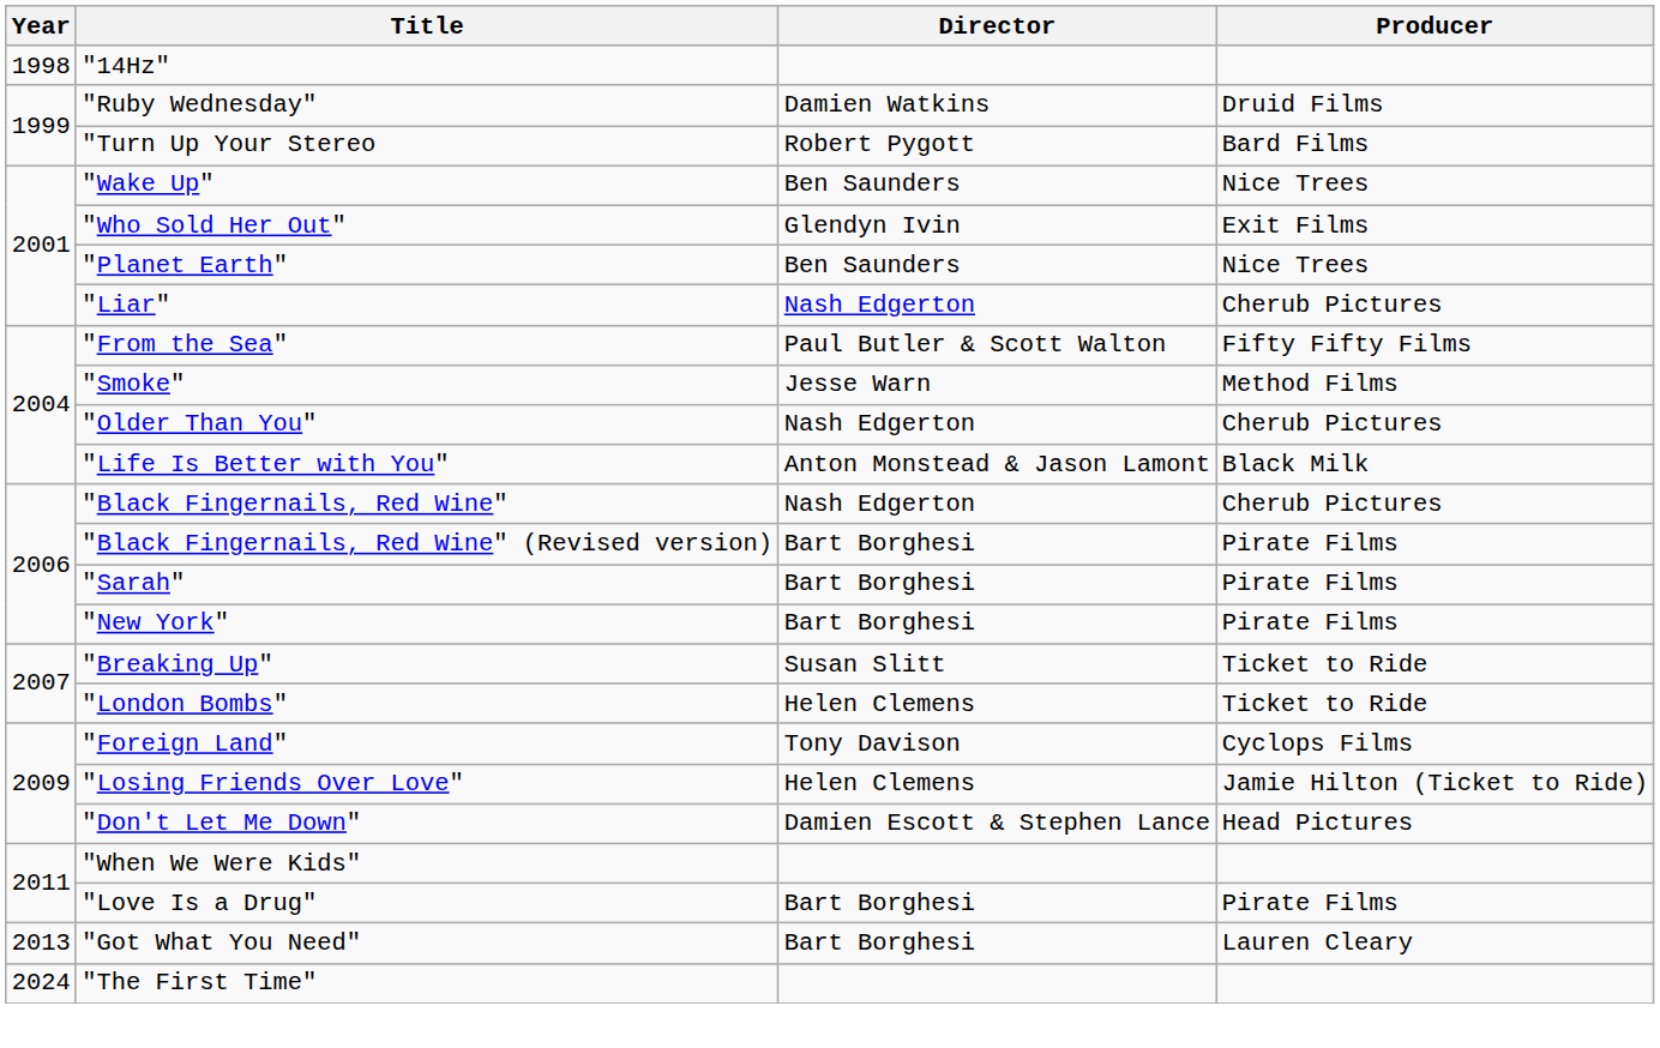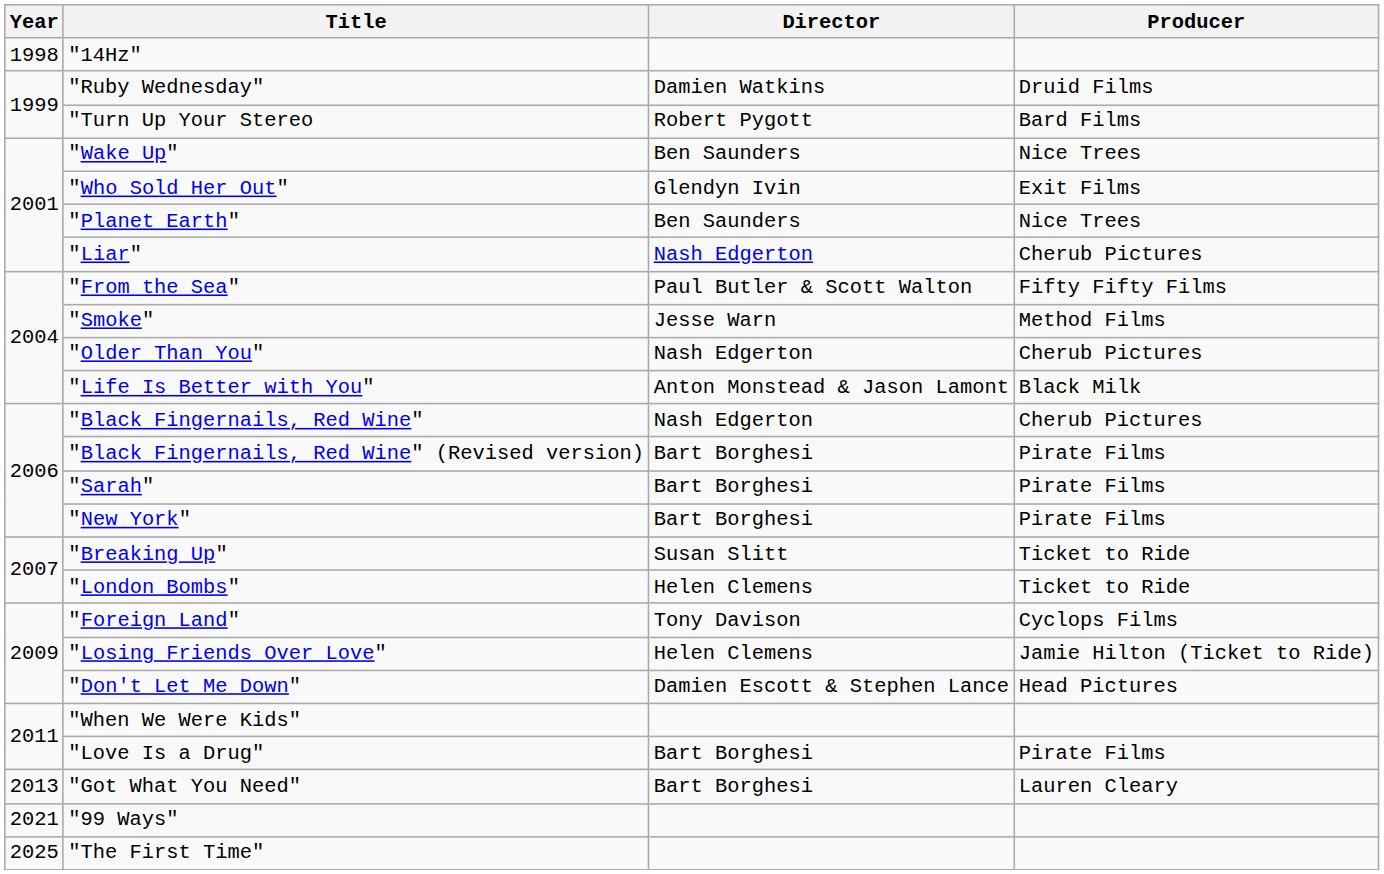 <table class="wikitable">
 <tr>
 <th>Year</th>
 <th>Title</th>
 <th>Director</th>
 <th>Producer</th>
 </tr>
 <tr>
 <td>1998</td>
 <td>"14Hz"</td>
 <td></td>
 <td></td>
 </tr>
 <tr>
 <td rowspan="2">1999</td>
 <td>"Ruby Wednesday"</td>
 <td>Damien Watkins</td>
 <td>Druid Films</td>
 </tr>
 <tr>
 <td>"Turn Up Your Stereo</td>
 <td>Robert Pygott</td>
 <td>Bard Films</td>
 </tr>
 <tr>
 <td rowspan="4">2001</td>
 <td>"<a href='#'>Wake Up</a>"</td>
 <td>Ben Saunders</td>
 <td>Nice Trees</td>
 </tr>
 <tr>
 <td>"<a href='#'>Who Sold Her Out</a>"</td>
 <td>Glendyn Ivin</td>
 <td>Exit Films</td>
 </tr>
 <tr>
 <td>"<a href='#'>Planet Earth</a>"</td>
 <td>Ben Saunders</td>
 <td>Nice Trees</td>
 </tr>
 <tr>
 <td>"<a href='#'>Liar</a>"</td>
 <td><a href='#'>Nash Edgerton</a></td>
 <td>Cherub Pictures</td>
 </tr>
 <tr>
 <td rowspan="4">2004</td>
 <td>"<a href='#'>From the Sea</a>"</td>
 <td>Paul Butler & Scott Walton</td>
 <td>Fifty Fifty Films</td>
 </tr>
 <tr>
 <td>"<a href='#'>Smoke</a>"</td>
 <td>Jesse Warn</td>
 <td>Method Films</td>
 </tr>
 <tr>
 <td>"<a href='#'>Older Than You</a>"</td>
 <td>Nash Edgerton</td>
 <td>Cherub Pictures</td>
 </tr>
 <tr>
 <td>"<a href='#'>Life Is Better with You</a>"</td>
 <td>Anton Monstead & Jason Lamont</td>
 <td>Black Milk</td>
 </tr>
 <tr>
 <td rowspan="4">2006</td>
 <td>"<a href='#'>Black Fingernails, Red Wine</a>"</td>
 <td>Nash Edgerton</td>
 <td>Cherub Pictures</td>
 </tr>
 <tr>
 <td>"<a href='#'>Black Fingernails, Red Wine</a>" (Revised version)</td>
 <td>Bart Borghesi</td>
 <td>Pirate Films</td>
 </tr>
 <tr>
 <td>"<a href='#'>Sarah</a>"</td>
 <td>Bart Borghesi</td>
 <td>Pirate Films</td>
 </tr>
 <tr>
 <td>"<a href='#'>New York</a>"</td>
 <td>Bart Borghesi</td>
 <td>Pirate Films</td>
 </tr>
 <tr>
 <td rowspan="2">2007</td>
 <td>"<a href='#'>Breaking Up</a>"</td>
 <td>Susan Slitt</td>
 <td>Ticket to Ride</td>
 </tr>
 <tr>
 <td>"<a href='#'>London Bombs</a>"</td>
 <td>Helen Clemens</td>
 <td>Ticket to Ride</td>
 </tr>
 <tr>
 <td rowspan="3">2009</td>
 <td>"<a href='#'>Foreign Land</a>"</td>
 <td>Tony Davison</td>
 <td>Cyclops Films</td>
 </tr>
 <tr>
 <td>"<a href='#'>Losing Friends Over Love</a>"</td>
 <td>Helen Clemens</td>
 <td>Jamie Hilton (Ticket to Ride)</td>
 </tr>
 <tr>
 <td>"<a href='#'>Don't Let Me Down</a>"</td>
 <td>Damien Escott & Stephen Lance</td>
 <td>Head Pictures</td>
 </tr>
 <tr>
 <td rowspan="2">2011</td>
 <td>"When We Were Kids"</td>
 <td></td>
 <td></td>
 </tr>
 <tr>
 <td>"Love Is a Drug"</td>
 <td>Bart Borghesi</td>
 <td>Pirate Films</td>
 </tr>
 <tr>
 <td>2013</td>
 <td>"Got What You Need"</td>
 <td>Bart Borghesi</td>
 <td>Lauren Cleary</td>
 </tr>
 <tr>
-<td>2024</td>
+<td>2021</td>
+<td>"99 Ways"</td>
+<td></td>
+<td></td>
+</tr>
+<tr>
+<td>2025</td>
 <td>"The First Time"</td>
 <td></td>
 <td></td>
 </tr>
 </table>
